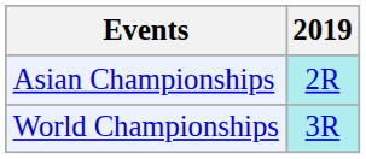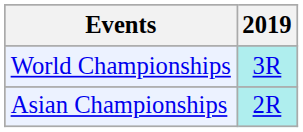 <table class="wikitable" style="font-size: 90%; text-align:center">
 <tr>
 <th>Events</th>
 <th>2019</th>
 </tr>
 <tr>
+<td bgcolor="#ECF2FF"; align="left"><a href='#'>World Championships</a></td>
+<td bgcolor=AFEEEE><a href='#'>3R</a></td>
+</tr>
+<tr>
 <td bgcolor="#ECF2FF"; align="left"><a href='#'>Asian Championships</a></td>
 <td bgcolor=AFEEEE><a href='#'>2R</a></td>
 </tr>
-<tr>
-<td bgcolor="#ECF2FF"; align="left"><a href='#'>World Championships</a></td>
-<td bgcolor=AFEEEE><a href='#'>3R</a></td>
-</tr>
 </table>
